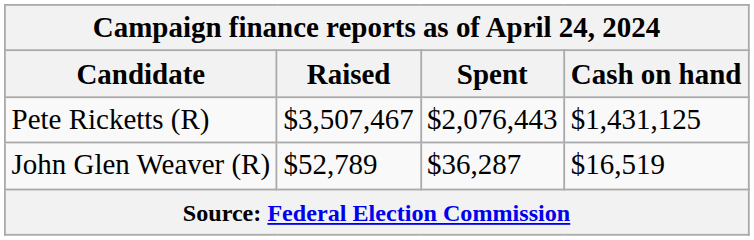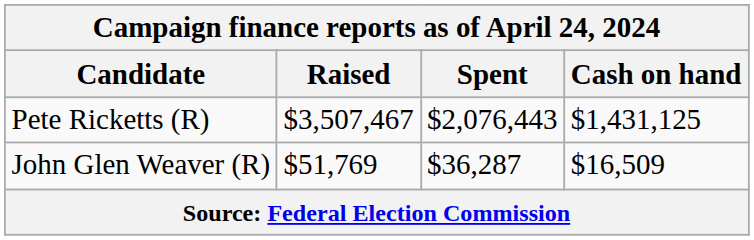 <table class="wikitable sortable">
 <tr>
 <th colspan=4>Campaign finance reports as of April 24, 2024</th>
 </tr>
 <tr style="text-align:center;">
 <th>Candidate</th>
 <th>Raised</th>
 <th>Spent</th>
 <th>Cash on hand</th>
 </tr>
 <tr>
 <td>Pete Ricketts (R)</td>
 <td>$3,507,467</td>
 <td>$2,076,443</td>
 <td>$1,431,125</td>
 </tr>
 <tr>
 <td>John Glen Weaver (R)</td>
-<td>$52,789</td>
+<td>$51,769</td>
 <td>$36,287</td>
-<td>$16,519</td>
+<td>$16,509</td>
 </tr>
 <tr>
 <th colspan="4"><small>Source: <a href='#'>Federal Election Commission</a></small></th>
 </tr>
 </table>
